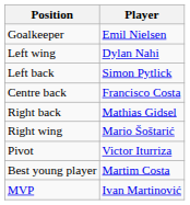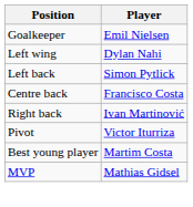 <table class="wikitable">
 <tr>
 <th>Position</th>
 <th>Player</th>
 </tr>
 <tr>
 <td>Goalkeeper</td>
 <td> <a href='#'>Emil Nielsen</a></td>
 </tr>
 <tr>
 <td>Left wing</td>
 <td> <a href='#'>Dylan Nahi</a></td>
 </tr>
 <tr>
 <td>Left back</td>
 <td> <a href='#'>Simon Pytlick</a></td>
 </tr>
 <tr>
 <td>Centre back</td>
 <td> <a href='#'>Francisco Costa</a></td>
 </tr>
 <tr>
 <td>Right back</td>
-<td> <a href='#'>Mathias Gidsel</a></td>
-</tr>
-<tr>
-<td>Right wing</td>
-<td> <a href='#'>Mario Šoštarić</a></td>
+<td> <a href='#'>Ivan Martinović</a></td>
 </tr>
 <tr>
 <td>Pivot</td>
 <td> <a href='#'>Victor Iturriza</a></td>
 </tr>
 <tr>
 <td>Best young player</td>
 <td> <a href='#'>Martim Costa</a></td>
 </tr>
 <tr>
 <td><a href='#'>MVP</a></td>
-<td> <a href='#'>Ivan Martinović</a></td>
+<td> <a href='#'>Mathias Gidsel</a></td>
 </tr>
 </table>
